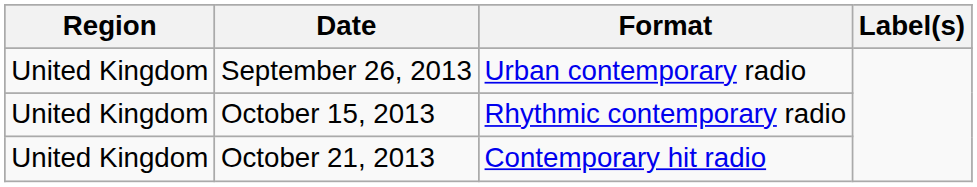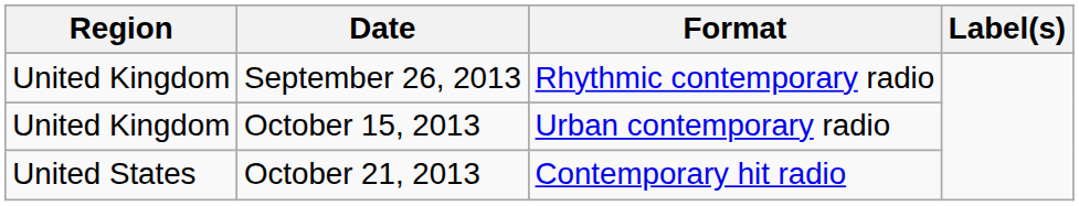 <table class="wikitable">
 <tr>
 <th>Region</th>
 <th>Date</th>
 <th>Format</th>
 <th>Label(s)</th>
 </tr>
 <tr>
 <td>United Kingdom</td>
 <td>September 26, 2013</td>
-<td><a href='#'>Urban contemporary</a> radio</td>
+<td><a href='#'>Rhythmic contemporary</a> radio</td>
 <td rowspan="3"></td>
 </tr>
 <tr>
 <td>United Kingdom</td>
 <td>October 15, 2013</td>
-<td><a href='#'>Rhythmic contemporary</a> radio</td>
+<td><a href='#'>Urban contemporary</a> radio</td>
 </tr>
 <tr>
-<td>United Kingdom</td>
+<td>United States</td>
 <td>October 21, 2013</td>
 <td><a href='#'>Contemporary hit radio</a></td>
 </tr>
 </table>
